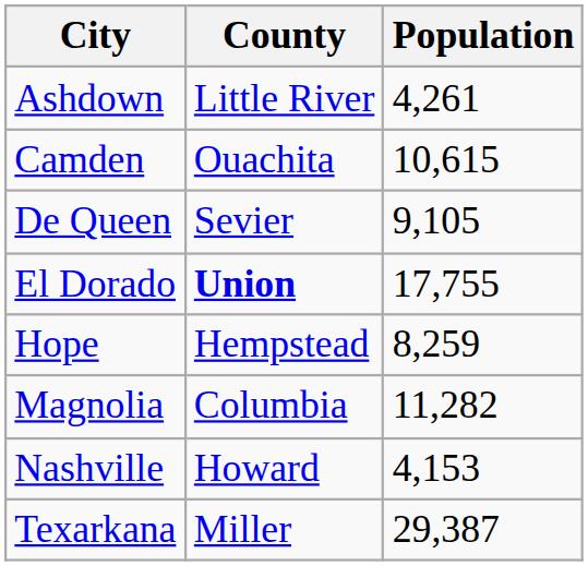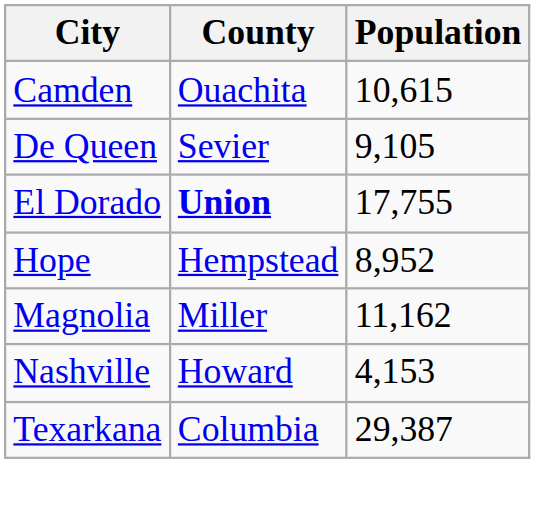 <table class="wikitable sortable">
 <tr>
 <th>City</th>
 <th>County</th>
 <th>Population</th>
-</tr>
-<tr>
-<td><a href='#'>Ashdown</a></td>
-<td><a href='#'>Little River</a></td>
-<td>4,261</td>
 </tr>
 <tr>
 <td><a href='#'>Camden</a></td>
 <td><a href='#'>Ouachita</a></td>
 <td>10,615</td>
 </tr>
 <tr>
 <td><a href='#'>De Queen</a></td>
 <td><a href='#'>Sevier</a></td>
 <td>9,105</td>
 </tr>
 <tr>
 <td><a href='#'>El Dorado</a></td>
 <td><strong><a href='#'>Union</a></strong></td>
 <td>17,755</td>
 </tr>
 <tr>
 <td><a href='#'>Hope</a></td>
 <td><a href='#'>Hempstead</a></td>
-<td>8,259</td>
+<td>8,952</td>
 </tr>
 <tr>
 <td><a href='#'>Magnolia</a></td>
-<td><a href='#'>Columbia</a></td>
-<td>11,282</td>
+<td><a href='#'>Miller</a></td>
+<td>11,162</td>
 </tr>
 <tr>
 <td><a href='#'>Nashville</a></td>
 <td><a href='#'>Howard</a></td>
 <td>4,153</td>
 </tr>
 <tr>
 <td><a href='#'>Texarkana</a></td>
-<td><a href='#'>Miller</a></td>
+<td><a href='#'>Columbia</a></td>
 <td>29,387</td>
 </tr>
 </table>
